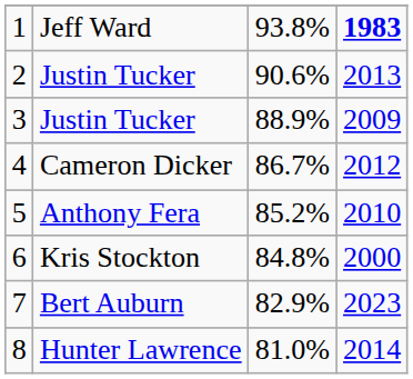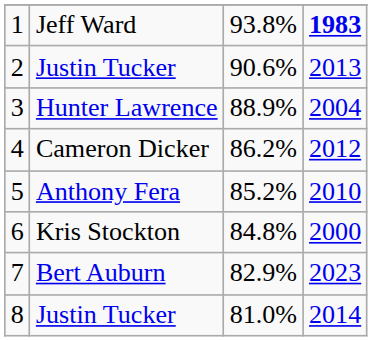 <table class="wikitable">
 <tr>
 </tr>
 <tr>
 <td>1</td>
 <td>Jeff Ward</td>
 <td><abbr>93.8%</abbr></td>
 <td><strong><a href='#'>1983</a></strong></td>
 </tr>
 <tr>
 <td>2</td>
 <td><a href='#'>Justin Tucker</a></td>
 <td><abbr>90.6%</abbr></td>
 <td><a href='#'>2013</a></td>
 </tr>
 <tr>
 <td>3</td>
-<td><a href='#'>Justin Tucker</a></td>
+<td><a href='#'>Hunter Lawrence</a></td>
 <td><abbr>88.9%</abbr></td>
-<td><a href='#'>2009</a></td>
+<td><a href='#'>2004</a></td>
 </tr>
 <tr>
 <td>4</td>
 <td>Cameron Dicker</td>
-<td><abbr>86.7%</abbr></td>
+<td><abbr>86.2%</abbr></td>
 <td><a href='#'>2012</a></td>
 </tr>
 <tr>
 <td>5</td>
 <td><a href='#'>Anthony Fera</a></td>
 <td><abbr>85.2%</abbr></td>
 <td><a href='#'>2010</a></td>
 </tr>
 <tr>
 <td>6</td>
 <td>Kris Stockton</td>
 <td><abbr>84.8%</abbr></td>
 <td><a href='#'>2000</a></td>
 </tr>
 <tr>
 <td>7</td>
 <td><a href='#'>Bert Auburn</a></td>
 <td><abbr>82.9%</abbr></td>
 <td><a href='#'>2023</a></td>
 </tr>
 <tr>
 <td>8</td>
-<td><a href='#'>Hunter Lawrence</a></td>
+<td><a href='#'>Justin Tucker</a></td>
 <td><abbr>81.0%</abbr></td>
 <td><a href='#'>2014</a></td>
 </tr>
 </table>
